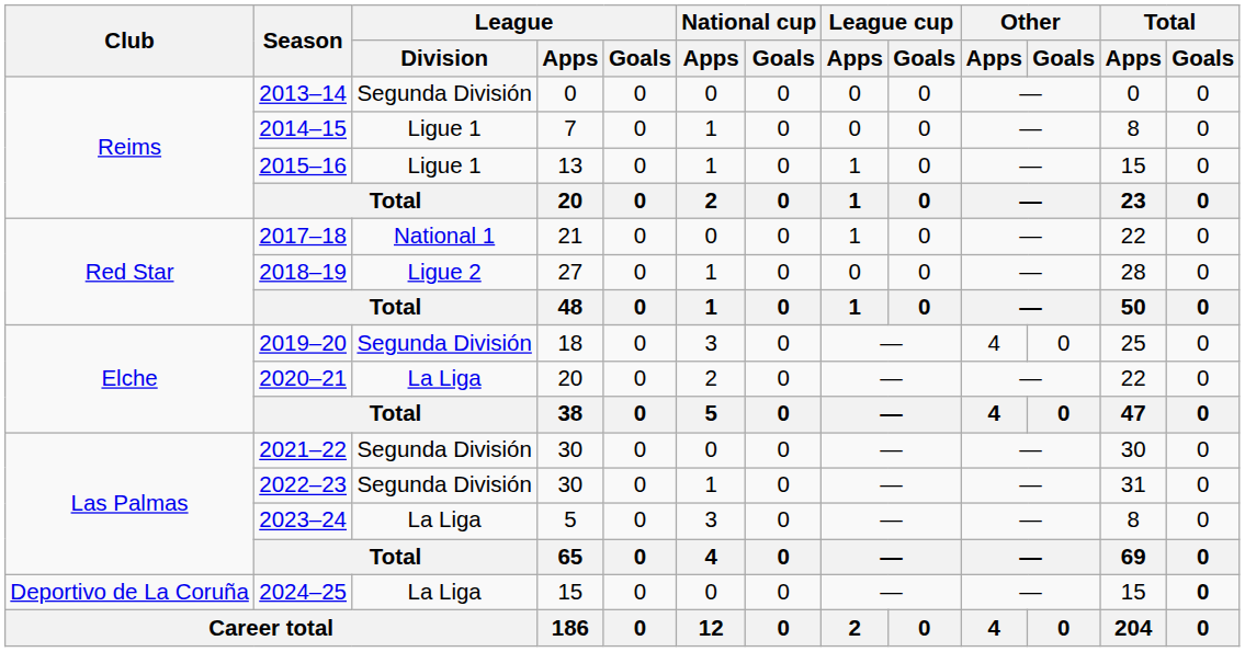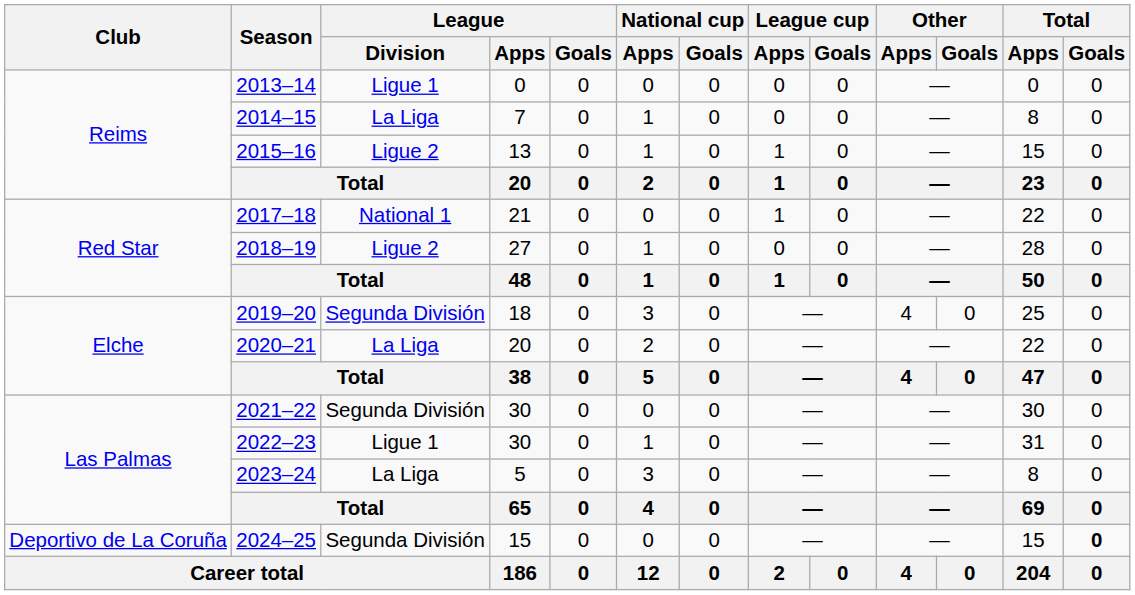 <table class="wikitable" style="text-align:center">
 <tr>
 <th rowspan="2">Club</th>
 <th rowspan="2">Season</th>
 <th colspan="3">League</th>
 <th colspan="2">National cup</th>
 <th colspan="2">League cup</th>
 <th colspan="2">Other</th>
 <th colspan="2">Total</th>
 </tr>
 <tr>
 <th>Division</th>
 <th>Apps</th>
 <th>Goals</th>
 <th>Apps</th>
 <th>Goals</th>
 <th>Apps</th>
 <th>Goals</th>
 <th>Apps</th>
 <th>Goals</th>
 <th>Apps</th>
 <th>Goals</th>
 </tr>
 <tr>
 <td rowspan="4"><a href='#'>Reims</a></td>
 <td><a href='#'>2013–14</a></td>
-<td>Segunda División</td>
+<td><a href='#'>Ligue 1</a></td>
 <td>0</td>
 <td>0</td>
 <td>0</td>
 <td>0</td>
 <td>0</td>
 <td>0</td>
 <td colspan="2">—</td>
 <td>0</td>
 <td>0</td>
 </tr>
 <tr>
 <td><a href='#'>2014–15</a></td>
-<td>Ligue 1</td>
+<td><a href='#'>La Liga</a></td>
 <td>7</td>
 <td>0</td>
 <td>1</td>
 <td>0</td>
 <td>0</td>
 <td>0</td>
 <td colspan="2">—</td>
 <td>8</td>
 <td>0</td>
 </tr>
 <tr>
 <td><a href='#'>2015–16</a></td>
-<td>Ligue 1</td>
+<td><a href='#'>Ligue 2</a></td>
 <td>13</td>
 <td>0</td>
 <td>1</td>
 <td>0</td>
 <td>1</td>
 <td>0</td>
 <td colspan="2">—</td>
 <td>15</td>
 <td>0</td>
 </tr>
 <tr>
 <th colspan="2">Total</th>
 <th>20</th>
 <th>0</th>
 <th>2</th>
 <th>0</th>
 <th>1</th>
 <th>0</th>
 <th colspan="2">—</th>
 <th>23</th>
 <th>0</th>
 </tr>
 <tr>
 <td rowspan="3"><a href='#'>Red Star</a></td>
 <td><a href='#'>2017–18</a></td>
 <td><a href='#'>National 1</a></td>
 <td>21</td>
 <td>0</td>
 <td>0</td>
 <td>0</td>
 <td>1</td>
 <td>0</td>
 <td colspan="2">—</td>
 <td>22</td>
 <td>0</td>
 </tr>
 <tr>
 <td><a href='#'>2018–19</a></td>
 <td><a href='#'>Ligue 2</a></td>
 <td>27</td>
 <td>0</td>
 <td>1</td>
 <td>0</td>
 <td>0</td>
 <td>0</td>
 <td colspan="2">—</td>
 <td>28</td>
 <td>0</td>
 </tr>
 <tr>
 <th colspan="2">Total</th>
 <th>48</th>
 <th>0</th>
 <th>1</th>
 <th>0</th>
 <th>1</th>
 <th>0</th>
 <th colspan="2">—</th>
 <th>50</th>
 <th>0</th>
 </tr>
 <tr>
 <td rowspan="3"><a href='#'>Elche</a></td>
 <td><a href='#'>2019–20</a></td>
 <td><a href='#'>Segunda División</a></td>
 <td>18</td>
 <td>0</td>
 <td>3</td>
 <td>0</td>
 <td colspan="2">—</td>
 <td>4</td>
 <td>0</td>
 <td>25</td>
 <td>0</td>
 </tr>
 <tr>
 <td><a href='#'>2020–21</a></td>
 <td><a href='#'>La Liga</a></td>
 <td>20</td>
 <td>0</td>
 <td>2</td>
 <td>0</td>
 <td colspan="2">—</td>
 <td colspan="2">—</td>
 <td>22</td>
 <td>0</td>
 </tr>
 <tr>
 <th colspan="2">Total</th>
 <th>38</th>
 <th>0</th>
 <th>5</th>
 <th>0</th>
 <th colspan="2">—</th>
 <th>4</th>
 <th>0</th>
 <th>47</th>
 <th>0</th>
 </tr>
 <tr>
 <td rowspan="4"><a href='#'>Las Palmas</a></td>
 <td><a href='#'>2021–22</a></td>
 <td>Segunda División</td>
 <td>30</td>
 <td>0</td>
 <td>0</td>
 <td>0</td>
 <td colspan="2">—</td>
 <td colspan="2">—</td>
 <td>30</td>
 <td>0</td>
 </tr>
 <tr>
 <td><a href='#'>2022–23</a></td>
-<td>Segunda División</td>
+<td>Ligue 1</td>
 <td>30</td>
 <td>0</td>
 <td>1</td>
 <td>0</td>
 <td colspan="2">—</td>
 <td colspan="2">—</td>
 <td>31</td>
 <td>0</td>
 </tr>
 <tr>
 <td><a href='#'>2023–24</a></td>
 <td>La Liga</td>
 <td>5</td>
 <td>0</td>
 <td>3</td>
 <td>0</td>
 <td colspan="2">—</td>
 <td colspan="2">—</td>
 <td>8</td>
 <td>0</td>
 </tr>
 <tr>
 <th colspan="2">Total</th>
 <th>65</th>
 <th>0</th>
 <th>4</th>
 <th>0</th>
 <th colspan="2">—</th>
 <th colspan="2">—</th>
 <th>69</th>
 <th>0</th>
 </tr>
 <tr>
 <td><a href='#'>Deportivo de La Coruña</a></td>
 <td><a href='#'>2024–25</a></td>
-<td>La Liga</td>
+<td>Segunda División</td>
 <td>15</td>
 <td>0</td>
 <td>0</td>
 <td>0</td>
 <td colspan="2">—</td>
 <td colspan="2">—</td>
 <td>15</td>
 <td><strong>0</strong></td>
 </tr>
 <tr>
 <th colspan="3">Career total</th>
 <th>186</th>
 <th>0</th>
 <th>12</th>
 <th>0</th>
 <th>2</th>
 <th>0</th>
 <th>4</th>
 <th>0</th>
 <th>204</th>
 <th>0</th>
 </tr>
 </table>
